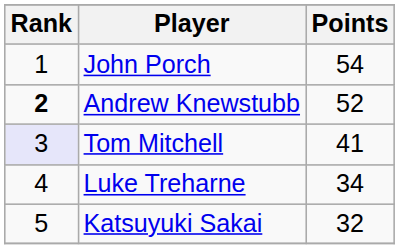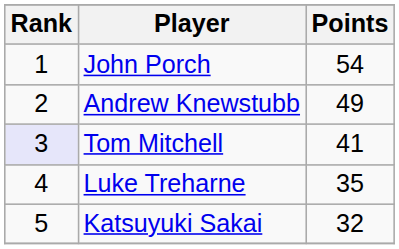 <table class="wikitable sortable">
 <tr>
 </tr>
 <tr>
 <th>Rank</th>
 <th>Player</th>
 <th>Points</th>
 </tr>
 <tr>
 <td align=center>1</td>
 <td> <a href='#'>John Porch</a></td>
 <td align=center>54</td>
 </tr>
 <tr>
-<td align=center><strong>2</strong></td>
+<td align=center>2</td>
 <td> <a href='#'>Andrew Knewstubb</a></td>
-<td align=center>52</td>
+<td align=center>49</td>
 </tr>
 <tr>
 <td align=center style="background: lavender;">3</td>
 <td> <a href='#'>Tom Mitchell</a></td>
 <td align=center>41</td>
 </tr>
 <tr>
 <td align=center>4</td>
 <td> <a href='#'>Luke Treharne</a></td>
-<td align=center>34</td>
+<td align=center>35</td>
 </tr>
 <tr>
 <td align=center>5</td>
 <td> <a href='#'>Katsuyuki Sakai</a></td>
 <td align=center>32</td>
 </tr>
 <tr>
 </tr>
 </table>
